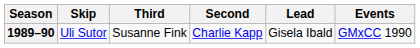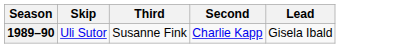 <table class="wikitable">
 <tr>
 <th scope="col">Season</th>
 <th scope="col">Skip</th>
 <th scope="col">Third</th>
 <th scope="col">Second</th>
 <th scope="col">Lead</th>
-<th scope="col">Events</th>
 </tr>
 <tr>
 <th scope="row">1989–90</th>
 <td><a href='#'>Uli Sutor</a></td>
 <td>Susanne Fink</td>
 <td><a href='#'>Charlie Kapp</a></td>
 <td>Gisela Ibald</td>
-<td><a href='#'>GMxCC</a> 1990 </td>
 </tr>
 </table>
